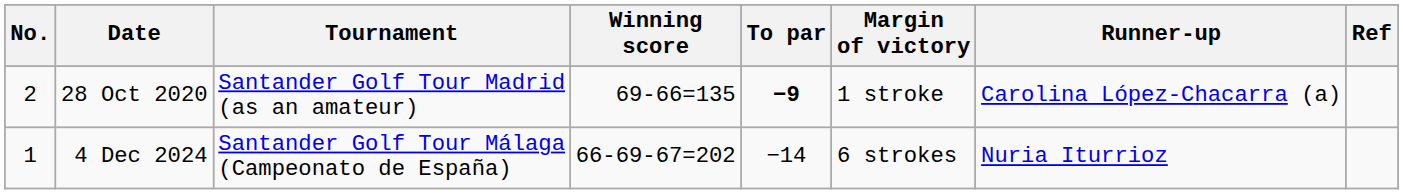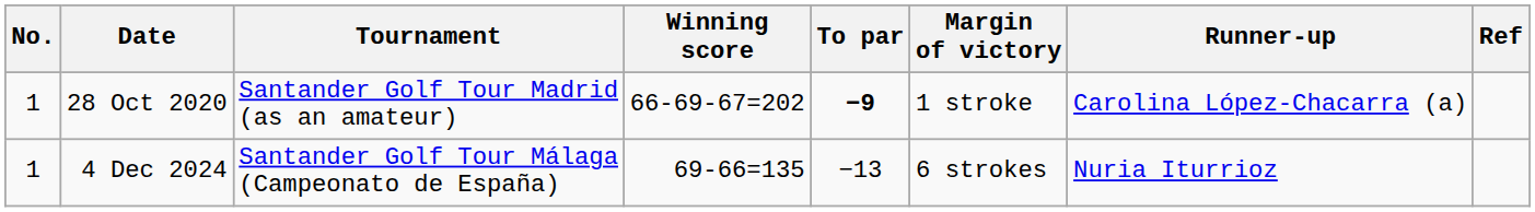 <table class="wikitable" style="font-size:95%;">
 <tr>
 <th>No.</th>
 <th>Date</th>
 <th>Tournament</th>
 <th>Winning<br>score</th>
 <th>To par</th>
 <th>Margin<br>of victory</th>
 <th>Runner-up</th>
 <th>Ref</th>
 </tr>
 <tr>
-<td align=center>2</td>
+<td align=center>1</td>
 <td align=right>28 Oct 2020</td>
 <td><a href='#'>Santander Golf Tour Madrid</a> <br> (as an amateur)</td>
-<td align=right>69-66=135</td>
+<td align=right>66-69-67=202</td>
 <td align=center><strong>−9</strong></td>
 <td>1 stroke</td>
 <td> <a href='#'>Carolina López-Chacarra</a> (a)</td>
 <td></td>
 </tr>
 <tr>
 <td align=center>1</td>
 <td align=right>4 Dec 2024</td>
 <td><a href='#'>Santander Golf Tour Málaga</a> <br> (Campeonato de España)</td>
-<td align=right>66-69-67=202</td>
-<td align=center>−14</td>
+<td align=right>69-66=135</td>
+<td align=center>−13</td>
 <td>6 strokes</td>
 <td> <a href='#'>Nuria Iturrioz</a></td>
 <td></td>
 </tr>
 </table>
